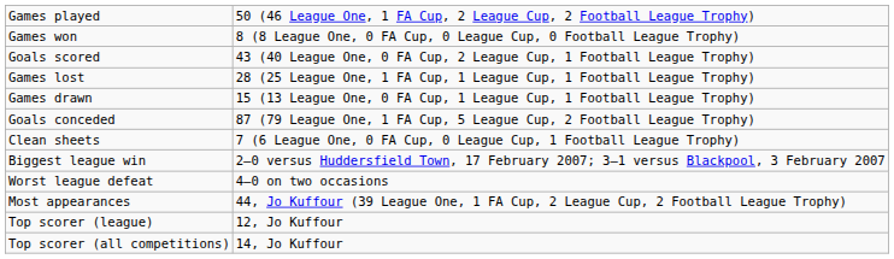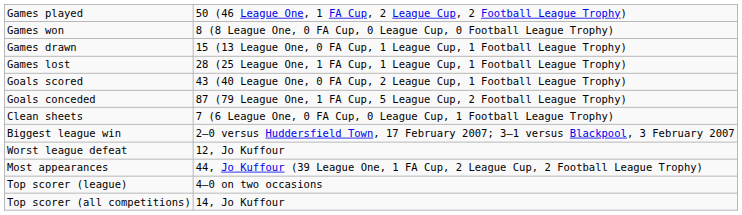 <table class="wikitable">
 <tr>
 <td>Games played</td>
 <td>50 (46 <a href='#'>League One</a>, 1 <a href='#'>FA Cup</a>, 2 <a href='#'>League Cup</a>, 2 <a href='#'>Football League Trophy</a>)</td>
 </tr>
 <tr>
 <td>Games won</td>
 <td>8 (8 League One, 0 FA Cup, 0 League Cup, 0 Football League Trophy)</td>
 </tr>
 <tr>
-<td>Goals scored</td>
-<td>43 (40 League One, 0 FA Cup, 2 League Cup, 1 Football League Trophy)</td>
+<td>Games drawn</td>
+<td>15 (13 League One, 0 FA Cup, 1 League Cup, 1 Football League Trophy)</td>
 </tr>
 <tr>
 <td>Games lost</td>
 <td>28 (25 League One, 1 FA Cup, 1 League Cup, 1 Football League Trophy)</td>
 </tr>
 <tr>
-<td>Games drawn</td>
-<td>15 (13 League One, 0 FA Cup, 1 League Cup, 1 Football League Trophy)</td>
+<td>Goals scored</td>
+<td>43 (40 League One, 0 FA Cup, 2 League Cup, 1 Football League Trophy)</td>
 </tr>
 <tr>
 <td>Goals conceded</td>
 <td>87 (79 League One, 1 FA Cup, 5 League Cup, 2 Football League Trophy)</td>
 </tr>
 <tr>
 <td>Clean sheets</td>
 <td>7 (6 League One, 0 FA Cup, 0 League Cup, 1 Football League Trophy)</td>
 </tr>
 <tr>
 <td>Biggest league win</td>
 <td>2–0 versus <a href='#'>Huddersfield Town</a>, 17 February 2007; 3–1 versus <a href='#'>Blackpool</a>, 3 February 2007</td>
 </tr>
 <tr>
 <td>Worst league defeat</td>
-<td>4–0 on two occasions</td>
+<td>12, Jo Kuffour</td>
 </tr>
 <tr>
 <td>Most appearances</td>
 <td>44, <a href='#'>Jo Kuffour</a> (39 League One, 1 FA Cup, 2 League Cup, 2 Football League Trophy)</td>
 </tr>
 <tr>
 <td>Top scorer (league)</td>
-<td>12, Jo Kuffour</td>
+<td>4–0 on two occasions</td>
 </tr>
 <tr>
 <td>Top scorer (all competitions)</td>
 <td>14, Jo Kuffour</td>
 </tr>
 </table>
